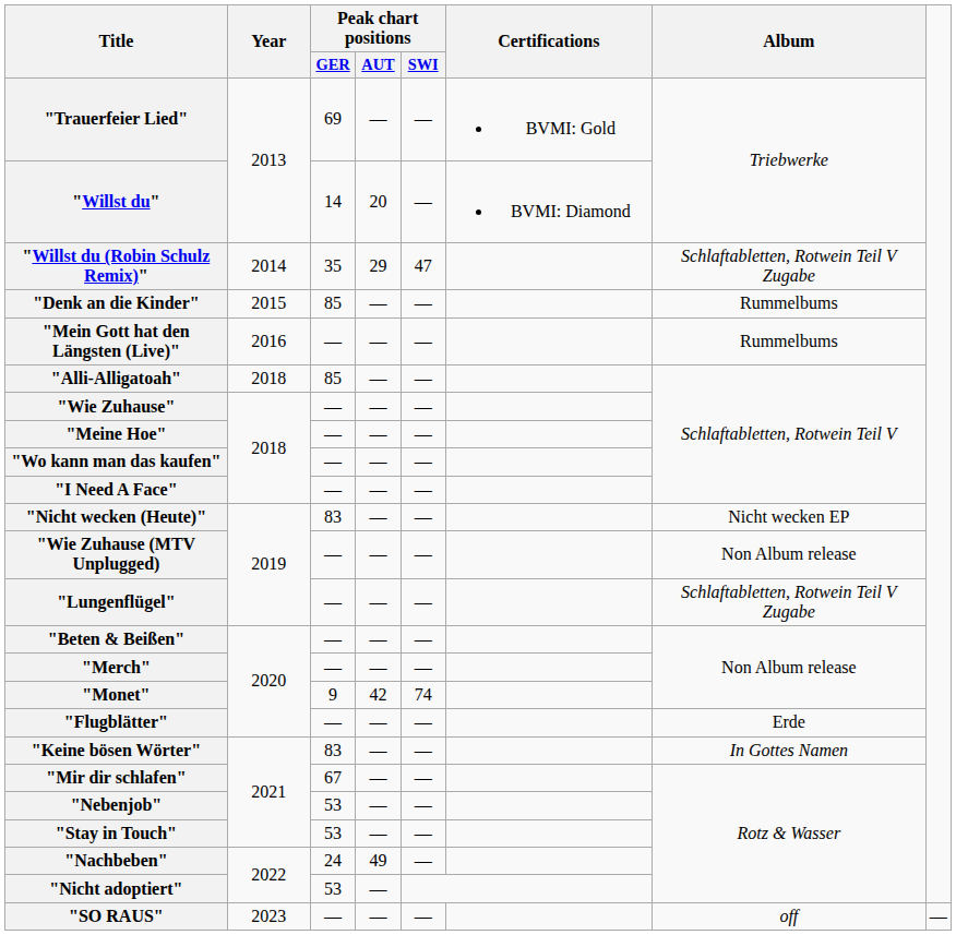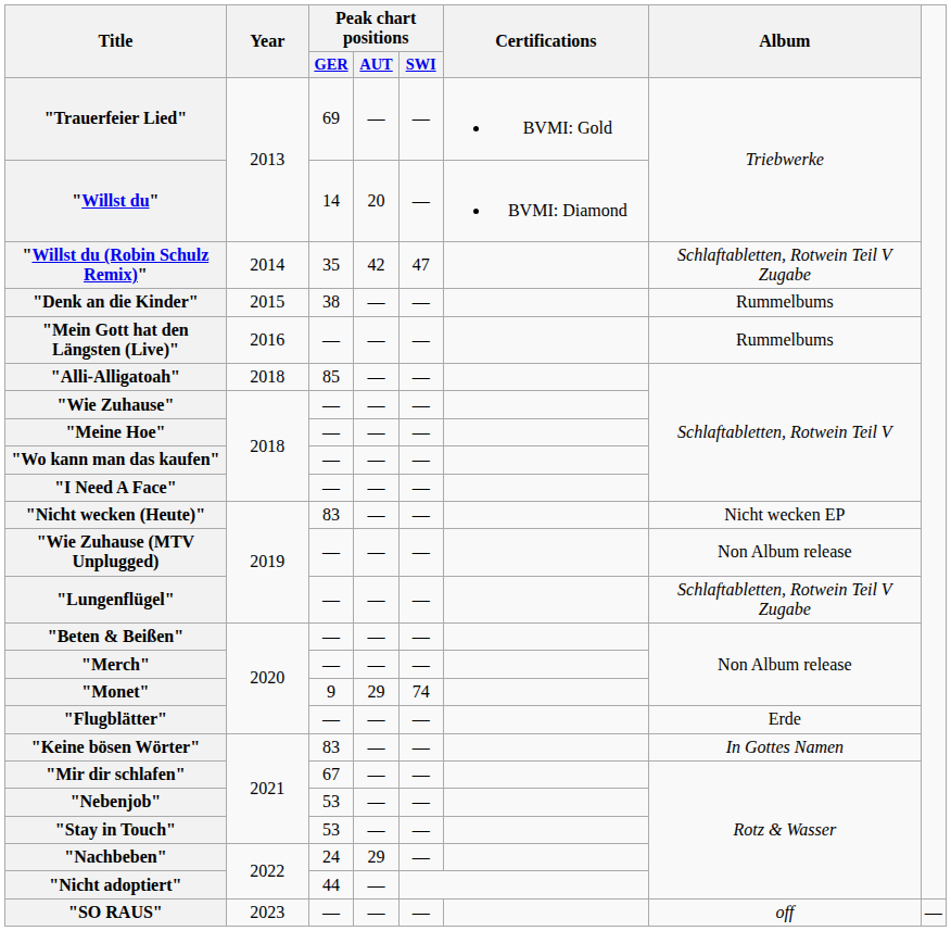 <table class="wikitable plainrowheaders" style="text-align:center">
 <tr>
 <th scope="col" rowspan="2" style="width:14em;">Title</th>
 <th scope="col" rowspan="2" style="width:5em;">Year</th>
 <th scope="col" colspan="3">Peak chart positions</th>
 <th scope="col" rowspan="2" style="width:13em;">Certifications</th>
 <th scope="col" rowspan="2" style="width:18em;">Album</th>
 </tr>
 <tr>
 <th scope="col" style="width:2.5em; font-size:90%;"><a href='#'>GER</a><br></th>
 <th scope="col" style="width:2.5em; font-size:90%;"><a href='#'>AUT</a><br></th>
 <th scope="col" style="width:2.5em; font-size:90%;"><a href='#'>SWI</a><br></th>
 </tr>
 <tr>
 <th scope="row">"Trauerfeier Lied"</th>
 <td rowspan="2">2013</td>
 <td>69</td>
 <td>—</td>
 <td>—</td>
 <td><br><ul><li>BVMI: Gold</li></ul></td>
 <td rowspan="2"><em>Triebwerke</em></td>
 </tr>
 <tr>
 <th scope="row">"<a href='#'>Willst du</a>"</th>
 <td>14</td>
 <td>20</td>
 <td>—</td>
 <td><br><ul><li>BVMI: Diamond</li></ul></td>
 </tr>
 <tr>
 <th scope="row">"<a href='#'>Willst du (Robin Schulz Remix)</a>"</th>
 <td>2014</td>
 <td>35</td>
-<td>29</td>
+<td>42</td>
 <td>47</td>
 <td></td>
 <td><em>Schlaftabletten, Rotwein Teil V Zugabe</em></td>
 </tr>
 <tr>
 <th scope="row">"Denk an die Kinder"</th>
 <td>2015</td>
-<td>85</td>
+<td>38</td>
 <td>—</td>
 <td>—</td>
 <td></td>
 <td>Rummelbums<br></td>
 </tr>
 <tr>
 <th scope="row">"Mein Gott hat den Längsten (Live)"</th>
 <td>2016</td>
 <td>—</td>
 <td>—</td>
 <td>—</td>
 <td></td>
 <td>Rummelbums<br></td>
 </tr>
 <tr>
 <th scope="row">"Alli-Alligatoah"</th>
 <td>2018</td>
 <td>85</td>
 <td>—</td>
 <td>—</td>
 <td></td>
 <td rowspan="5"><em>Schlaftabletten, Rotwein Teil V</em></td>
 </tr>
 <tr>
 <th scope="row">"Wie Zuhause"</th>
 <td rowspan="4">2018</td>
 <td>—</td>
 <td>—</td>
 <td>—</td>
 <td></td>
 </tr>
 <tr>
 <th scope="row">"Meine Hoe"</th>
 <td>—</td>
 <td>—</td>
 <td>—</td>
 <td></td>
 </tr>
 <tr>
 <th scope="row">"Wo kann man das kaufen"</th>
 <td>—</td>
 <td>—</td>
 <td>—</td>
 <td></td>
 </tr>
 <tr>
 <th scope="row">"I Need A Face"</th>
 <td>—</td>
 <td>—</td>
 <td>—</td>
 <td></td>
 </tr>
 <tr>
 <th scope="row">"Nicht wecken (Heute)"</th>
 <td rowspan="3">2019</td>
 <td>83</td>
 <td>—</td>
 <td>—</td>
 <td></td>
 <td>Nicht wecken EP</td>
 </tr>
 <tr>
 <th scope="row">"Wie Zuhause (MTV Unplugged)<br></th>
 <td>—</td>
 <td>—</td>
 <td>—</td>
 <td></td>
 <td>Non Album release</td>
 </tr>
 <tr>
 <th scope="row">"Lungenflügel"</th>
 <td>—</td>
 <td>—</td>
 <td>—</td>
 <td></td>
 <td><em>Schlaftabletten, Rotwein Teil V Zugabe</em></td>
 </tr>
 <tr>
 <th scope="row">"Beten & Beißen"<br></th>
 <td rowspan="4">2020</td>
 <td>—</td>
 <td>—</td>
 <td>—</td>
 <td></td>
 <td rowspan="3">Non Album release</td>
 </tr>
 <tr>
 <th scope="row">"Merch"</th>
 <td>—</td>
 <td>—</td>
 <td>—</td>
 <td></td>
 </tr>
 <tr>
 <th scope="row">"Monet" <br></th>
 <td>9</td>
-<td>42</td>
+<td>29</td>
 <td>74</td>
 <td></td>
 </tr>
 <tr>
 <th scope="row">"Flugblätter"<br></th>
 <td>—</td>
 <td>—</td>
 <td>—</td>
 <td></td>
 <td>Erde<br></td>
 </tr>
 <tr>
 <th scope="row">"Keine bösen Wörter"<br></th>
 <td rowspan="4">2021</td>
 <td>83</td>
 <td>—</td>
 <td>—</td>
 <td></td>
 <td><em>In Gottes Namen</em></td>
 </tr>
 <tr>
 <th scope="row">"Mir dir schlafen"</th>
 <td>67</td>
 <td>—</td>
 <td>—</td>
 <td></td>
 <td rowspan="5"><em>Rotz & Wasser</em></td>
 </tr>
 <tr>
 <th scope="row">"Nebenjob"</th>
 <td>53</td>
 <td>—</td>
 <td>—</td>
 <td></td>
 </tr>
 <tr>
 <th scope="row">"Stay in Touch"</th>
 <td>53</td>
 <td>—</td>
 <td>—</td>
 <td></td>
 </tr>
 <tr>
 <th scope="row">"Nachbeben"</th>
 <td rowspan="2">2022</td>
 <td>24</td>
-<td>49</td>
+<td>29</td>
 <td>—</td>
 <td></td>
 </tr>
 <tr>
 <th scope="row">"Nicht adoptiert"</th>
-<td>53</td>
+<td>44</td>
 <td>—</td>
 </tr>
 <tr>
 <th scope="row">"SO RAUS"</th>
 <td rowspan="2">2023</td>
 <td>—</td>
 <td>—</td>
 <td>—</td>
 <td></td>
 <td><em>off</em></td>
 <td>—</td>
 </tr>
 </table>
